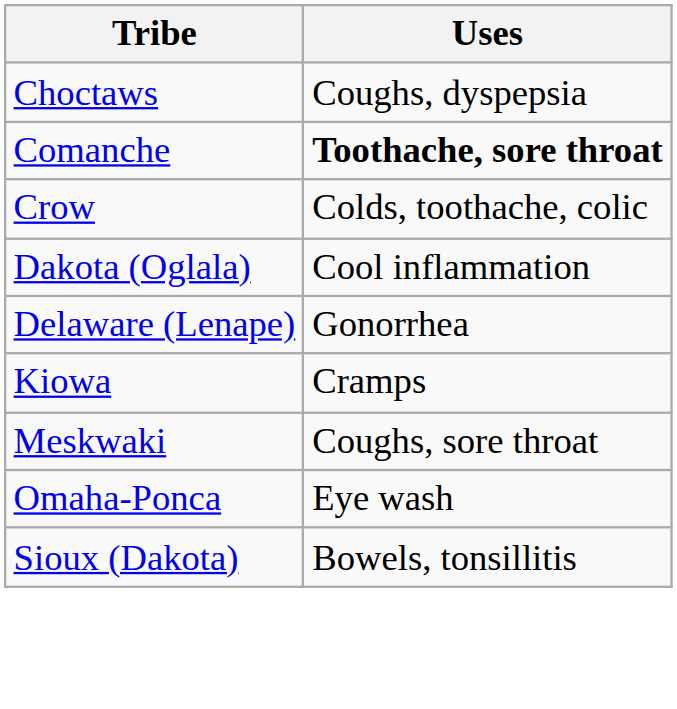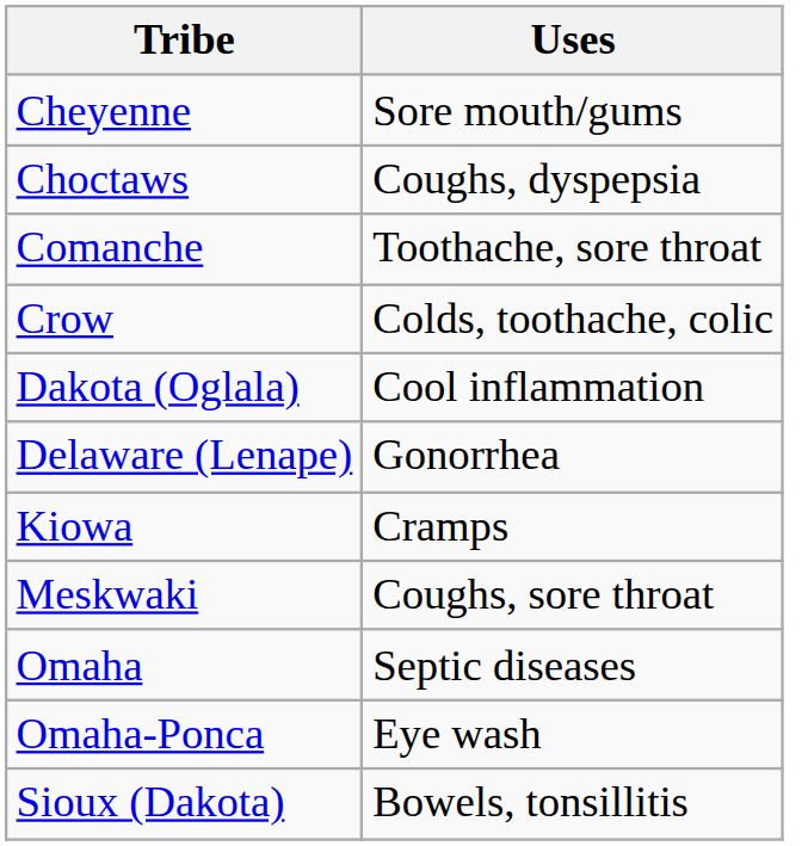 <table class="wikitable">
 <tr>
 <th>Tribe</th>
 <th>Uses</th>
+</tr>
+<tr>
+<td><a href='#'>Cheyenne</a></td>
+<td>Sore mouth/gums</td>
 </tr>
 <tr>
 <td><a href='#'>Choctaws</a></td>
 <td>Coughs, dyspepsia</td>
 </tr>
 <tr>
 <td><a href='#'>Comanche</a></td>
-<td><strong>Toothache, sore throat</strong></td>
+<td>Toothache, sore throat</td>
 </tr>
 <tr>
 <td><a href='#'>Crow</a></td>
 <td>Colds, toothache, colic</td>
 </tr>
 <tr>
 <td><a href='#'>Dakota (Oglala)</a></td>
 <td>Cool inflammation</td>
 </tr>
 <tr>
 <td><a href='#'>Delaware (Lenape)</a></td>
 <td>Gonorrhea</td>
 </tr>
 <tr>
 <td><a href='#'>Kiowa</a></td>
 <td>Cramps</td>
 </tr>
 <tr>
 <td><a href='#'>Meskwaki</a></td>
 <td>Coughs, sore throat</td>
 </tr>
 <tr>
+<td><a href='#'>Omaha</a></td>
+<td>Septic diseases</td>
+</tr>
+<tr>
 <td><a href='#'>Omaha-Ponca</a></td>
 <td>Eye wash</td>
 </tr>
 <tr>
 <td><a href='#'>Sioux (Dakota)</a></td>
 <td>Bowels, tonsillitis</td>
 </tr>
 </table>
